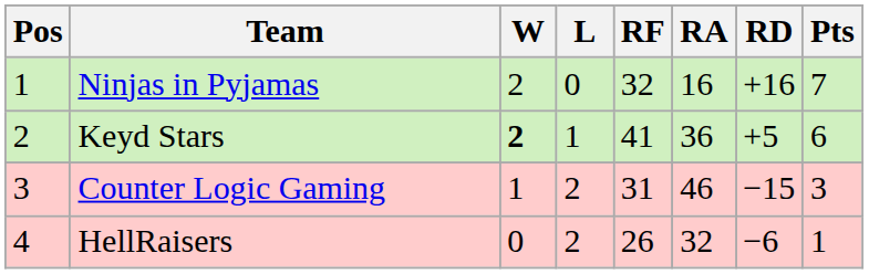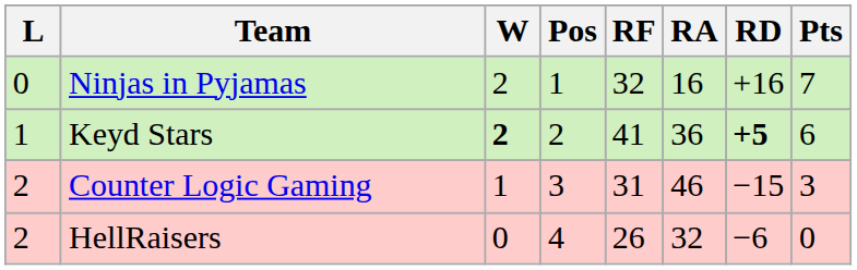 <table class="wikitable">
 <tr>
-<th width="20px">Pos</th>
+<th width="20px">L</th>
 <th width="200px">Team</th>
 <th width="20px">W</th>
-<th width="20px">L</th>
+<th width="20px">Pos</th>
 <th width="20px">RF</th>
 <th width="20px">RA</th>
 <th width="20px">RD</th>
 <th width="20px">Pts</th>
 </tr>
 <tr style="background: #D0F0C0;">
-<td>1</td>
+<td>0</td>
 <td><a href='#'>Ninjas in Pyjamas</a></td>
 <td>2</td>
-<td>0</td>
+<td>1</td>
 <td>32</td>
 <td>16</td>
 <td>+16</td>
 <td>7</td>
 </tr>
 <tr style="background: #D0F0C0;">
-<td>2</td>
+<td>1</td>
 <td>Keyd Stars</td>
 <td><strong>2</strong></td>
-<td>1</td>
+<td>2</td>
 <td>41</td>
 <td>36</td>
-<td>+5</td>
+<td><strong>+5</strong></td>
 <td>6</td>
 </tr>
 <tr style="background: #FFCCCC;">
-<td>3</td>
+<td>2</td>
 <td><a href='#'>Counter Logic Gaming</a></td>
 <td>1</td>
-<td>2</td>
+<td>3</td>
 <td>31</td>
 <td>46</td>
 <td>−15</td>
 <td>3</td>
 </tr>
 <tr style="background: #FFCCCC;">
-<td>4</td>
+<td>2</td>
 <td>HellRaisers</td>
 <td>0</td>
-<td>2</td>
+<td>4</td>
 <td>26</td>
 <td>32</td>
 <td>−6</td>
-<td>1</td>
+<td>0</td>
 </tr>
 </table>
